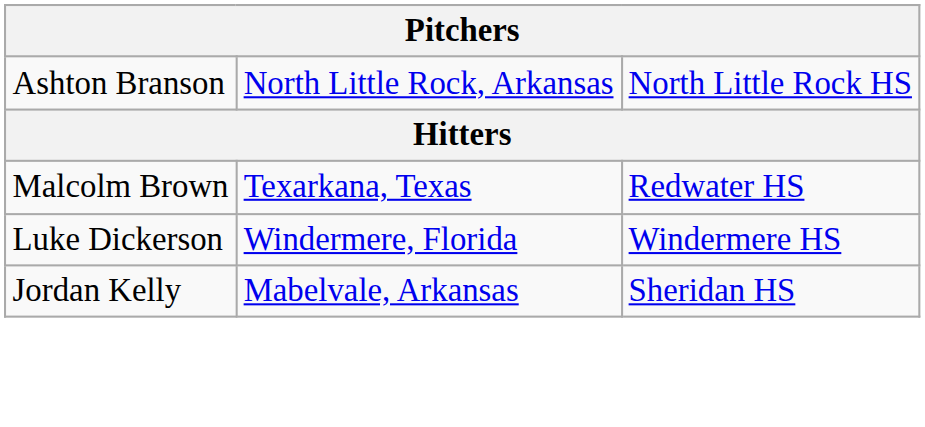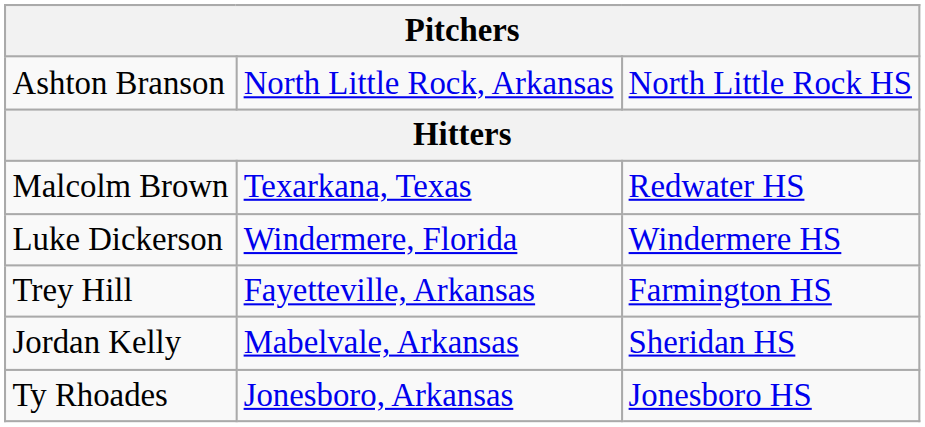 <table class="wikitable">
 <tr>
 <th colspan=3>Pitchers</th>
 </tr>
 <tr>
 <td>Ashton Branson</td>
 <td><a href='#'>North Little Rock, Arkansas</a></td>
 <td><a href='#'>North Little Rock HS</a></td>
 </tr>
 <tr>
 <th colspan=3>Hitters</th>
 </tr>
 <tr>
 <td>Malcolm Brown</td>
 <td><a href='#'>Texarkana, Texas</a></td>
 <td><a href='#'>Redwater HS</a></td>
 </tr>
 <tr>
 <td>Luke Dickerson</td>
 <td><a href='#'>Windermere, Florida</a></td>
 <td><a href='#'>Windermere HS</a></td>
 </tr>
 <tr>
+<td>Trey Hill</td>
+<td><a href='#'>Fayetteville, Arkansas</a></td>
+<td><a href='#'>Farmington HS</a></td>
+</tr>
+<tr>
 <td>Jordan Kelly</td>
 <td><a href='#'>Mabelvale, Arkansas</a></td>
 <td><a href='#'>Sheridan HS</a></td>
 </tr>
+<tr>
+<td>Ty Rhoades</td>
+<td><a href='#'>Jonesboro, Arkansas</a></td>
+<td><a href='#'>Jonesboro HS</a></td>
+</tr>
 </table>
